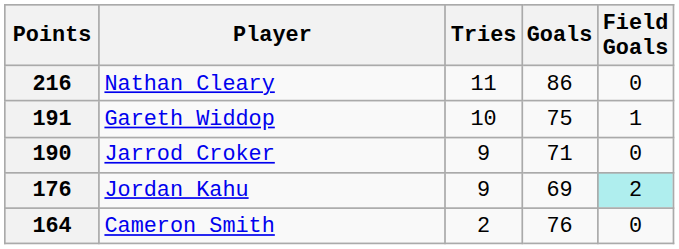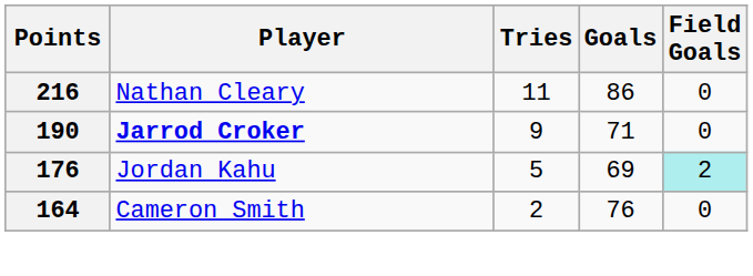 <table class="wikitable" style="text-align:left;">
 <tr>
 <th width=50>Points</th>
 <th width=200>Player</th>
 <th width=30>Tries</th>
 <th width=30>Goals</th>
 <th width=30>Field Goals</th>
 </tr>
 <tr>
 <th>216</th>
 <td> <a href='#'>Nathan Cleary</a></td>
 <td align=center>11</td>
 <td align=center>86</td>
 <td align=center>0</td>
 </tr>
 <tr>
-<th>191</th>
-<td> <a href='#'>Gareth Widdop</a></td>
-<td align=center>10</td>
-<td align=center>75</td>
-<td align=center>1</td>
-</tr>
-<tr>
 <th>190</th>
-<td> <a href='#'>Jarrod Croker</a></td>
+<td><strong> <a href='#'>Jarrod Croker</a></strong></td>
 <td align=center>9</td>
 <td align=center>71</td>
 <td align=center>0</td>
 </tr>
 <tr>
 <th>176</th>
 <td> <a href='#'>Jordan Kahu</a></td>
-<td align=center>9</td>
+<td align=center>5</td>
 <td align=center>69</td>
 <td align=center style="background: paleturquoise;">2</td>
 </tr>
 <tr>
 <th>164</th>
 <td> <a href='#'>Cameron Smith</a></td>
 <td align=center>2</td>
 <td align=center>76</td>
 <td align=center>0</td>
 </tr>
 </table>
